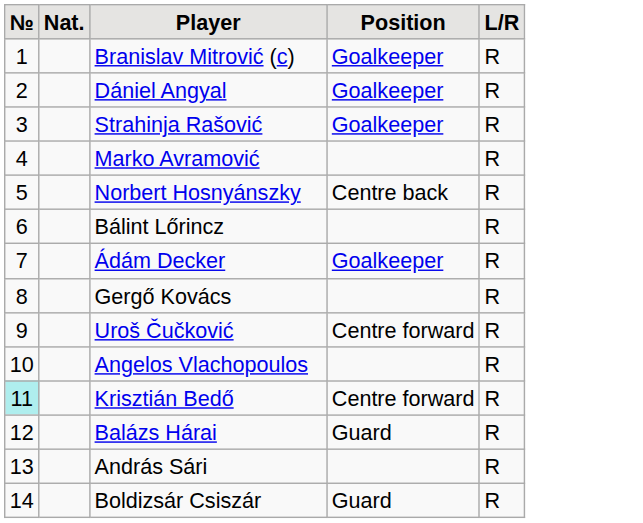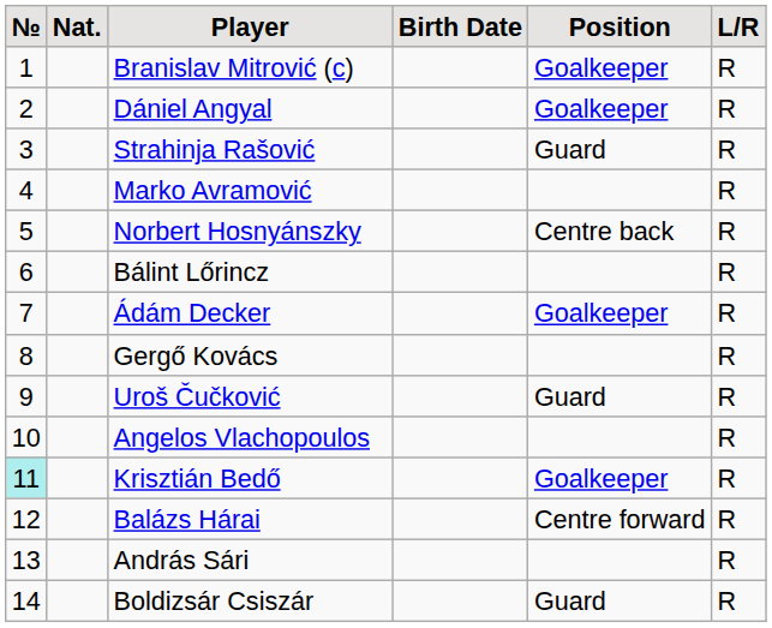 <table class=wikitable style="font-size: 95%; border: 1px solid #CFB53B; border-collapse: collapse;">
 <tr bgcolor="E5E4E2">
 <td align=center><strong>№</strong></td>
 <td align=center><strong>Nat.</strong></td>
 <td width=160; align=center><strong>Player</strong></td>
+<td align=center><strong>Birth Date</strong></td>
 <td align=center><strong>Position</strong></td>
 <td align=center><strong>L/R</strong></td>
 </tr>
 <tr>
 <td align=center>1</td>
 <td align=center> </td>
 <td><a href='#'>Branislav Mitrović</a> (<a href='#'>c</a>)</td>
+<td style="text-align:right;"></td>
 <td><a href='#'>Goalkeeper</a></td>
 <td>R</td>
 </tr>
 <tr>
 <td align=center>2</td>
 <td align=center></td>
 <td><a href='#'>Dániel Angyal</a></td>
+<td style="text-align:right;"></td>
 <td><a href='#'>Goalkeeper</a></td>
 <td>R</td>
 </tr>
 <tr>
 <td align=center>3</td>
 <td align=center></td>
 <td><a href='#'>Strahinja Rašović</a></td>
-<td><a href='#'>Goalkeeper</a></td>
+<td style="text-align:right;"></td>
+<td>Guard</td>
 <td>R</td>
 </tr>
 <tr>
 <td align=center>4</td>
 <td align=center> </td>
 <td><a href='#'>Marko Avramović</a></td>
+<td style="text-align:right;"></td>
 <td></td>
 <td>R</td>
 </tr>
 <tr>
 <td align=center>5</td>
 <td align=center></td>
 <td><a href='#'>Norbert Hosnyánszky</a></td>
+<td style="text-align:right;"></td>
 <td>Centre back</td>
 <td>R</td>
 </tr>
 <tr>
 <td align=center>6</td>
 <td align=center></td>
 <td>Bálint Lőrincz</td>
+<td style="text-align:right;"></td>
 <td></td>
 <td>R</td>
 </tr>
 <tr>
 <td align=center>7</td>
 <td align=center></td>
 <td><a href='#'>Ádám Decker</a></td>
+<td style="text-align:right;"></td>
 <td><a href='#'>Goalkeeper</a></td>
 <td>R</td>
 </tr>
 <tr>
 <td align=center>8</td>
 <td align=center></td>
 <td>Gergő Kovács</td>
+<td style="text-align:right;"></td>
 <td></td>
 <td>R</td>
 </tr>
 <tr>
 <td align=center>9</td>
 <td align=center></td>
 <td><a href='#'>Uroš Čučković</a></td>
-<td>Centre forward</td>
+<td style="text-align:right;"></td>
+<td>Guard</td>
 <td>R</td>
 </tr>
 <tr>
 <td align=center>10</td>
 <td align=center></td>
 <td><a href='#'>Angelos Vlachopoulos</a></td>
+<td style="text-align:right;"></td>
 <td></td>
 <td>R</td>
 </tr>
 <tr>
 <td align=center style="background: paleturquoise;">11</td>
 <td align=center></td>
 <td><a href='#'>Krisztián Bedő</a></td>
-<td>Centre forward</td>
+<td style="text-align:right;"></td>
+<td><a href='#'>Goalkeeper</a></td>
 <td>R</td>
 </tr>
 <tr>
 <td align=center>12</td>
 <td align=center></td>
 <td><a href='#'>Balázs Hárai</a></td>
-<td>Guard</td>
+<td style="text-align:right;"></td>
+<td>Centre forward</td>
 <td>R</td>
 </tr>
 <tr>
 <td align=center>13</td>
 <td align=center></td>
 <td>András Sári</td>
+<td style="text-align:right;"></td>
 <td></td>
 <td>R</td>
 </tr>
 <tr>
 <td align=center>14</td>
 <td align=center></td>
 <td>Boldizsár Csiszár</td>
+<td style="text-align:right;"></td>
 <td>Guard</td>
 <td>R</td>
 </tr>
 </table>
